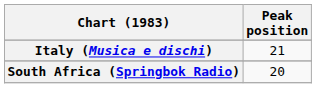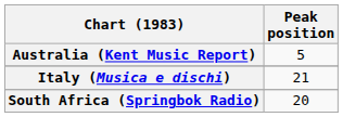 <table class="wikitable sortable plainrowheaders" style="text-align:center">
 <tr>
 <th>Chart (1983)</th>
 <th>Peak<br>position</th>
+</tr>
+<tr>
+<th scope="row">Australia (<a href='#'>Kent Music Report</a>)</th>
+<td>5</td>
 </tr>
 <tr>
 </tr>
 <tr>
 </tr>
 <tr>
 </tr>
 <tr>
 <th scope="row">Italy (<em><a href='#'>Musica e dischi</a></em>)</th>
 <td>21</td>
 </tr>
 <tr>
 </tr>
 <tr>
 </tr>
 <tr>
 </tr>
 <tr>
 </tr>
 <tr>
 <th scope="row">South Africa (<a href='#'>Springbok Radio</a>)</th>
 <td>20</td>
 </tr>
 <tr>
 </tr>
 <tr>
 </tr>
 <tr>
 </tr>
 <tr>
 </tr>
 <tr>
 </tr>
 </table>
